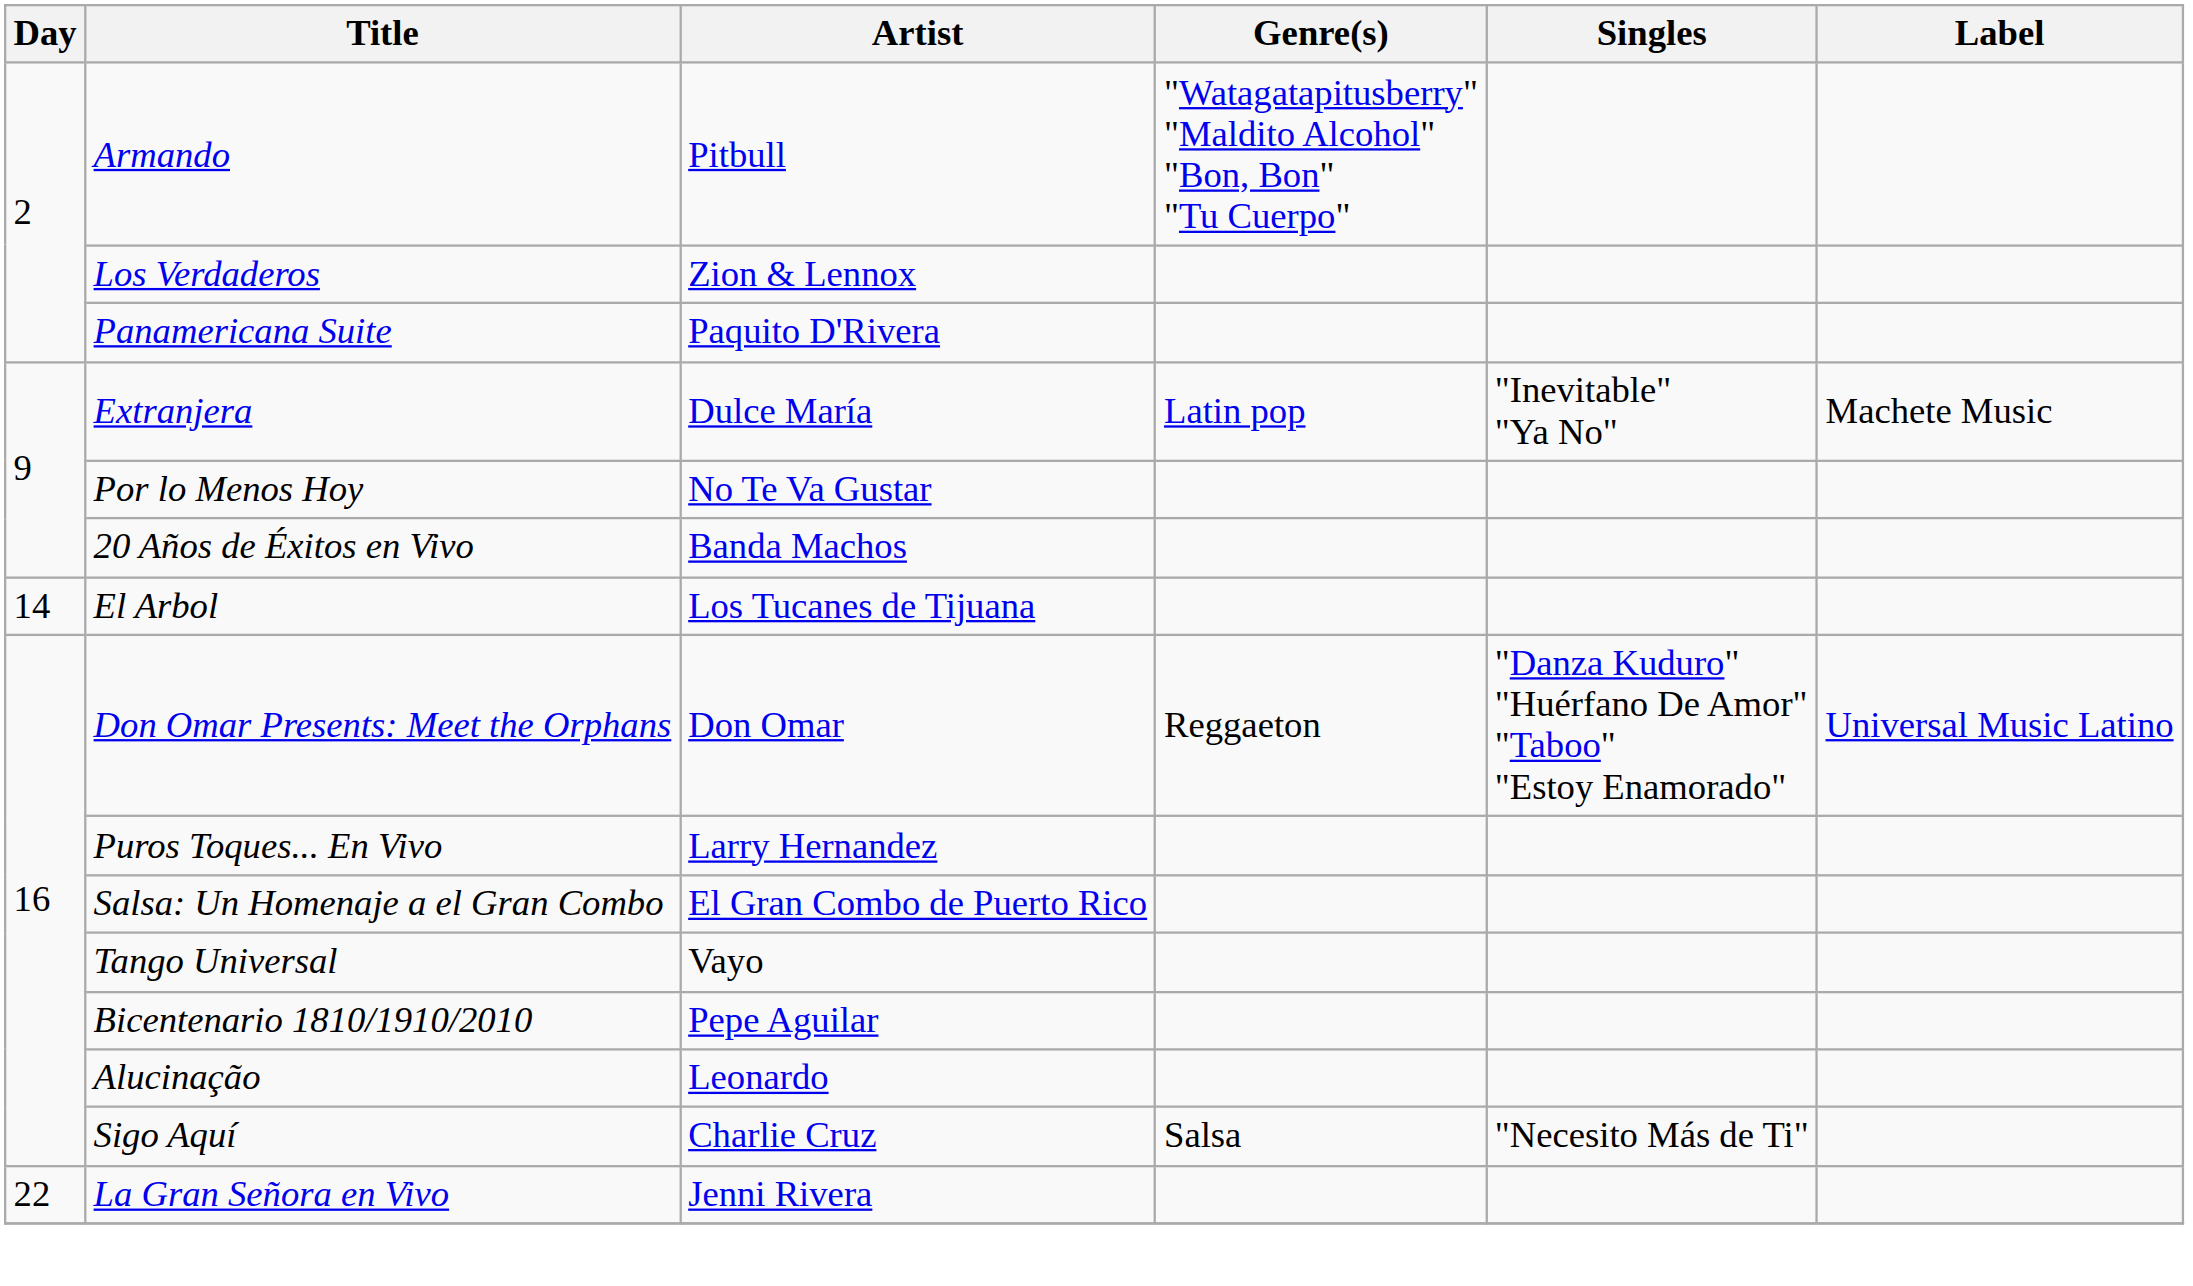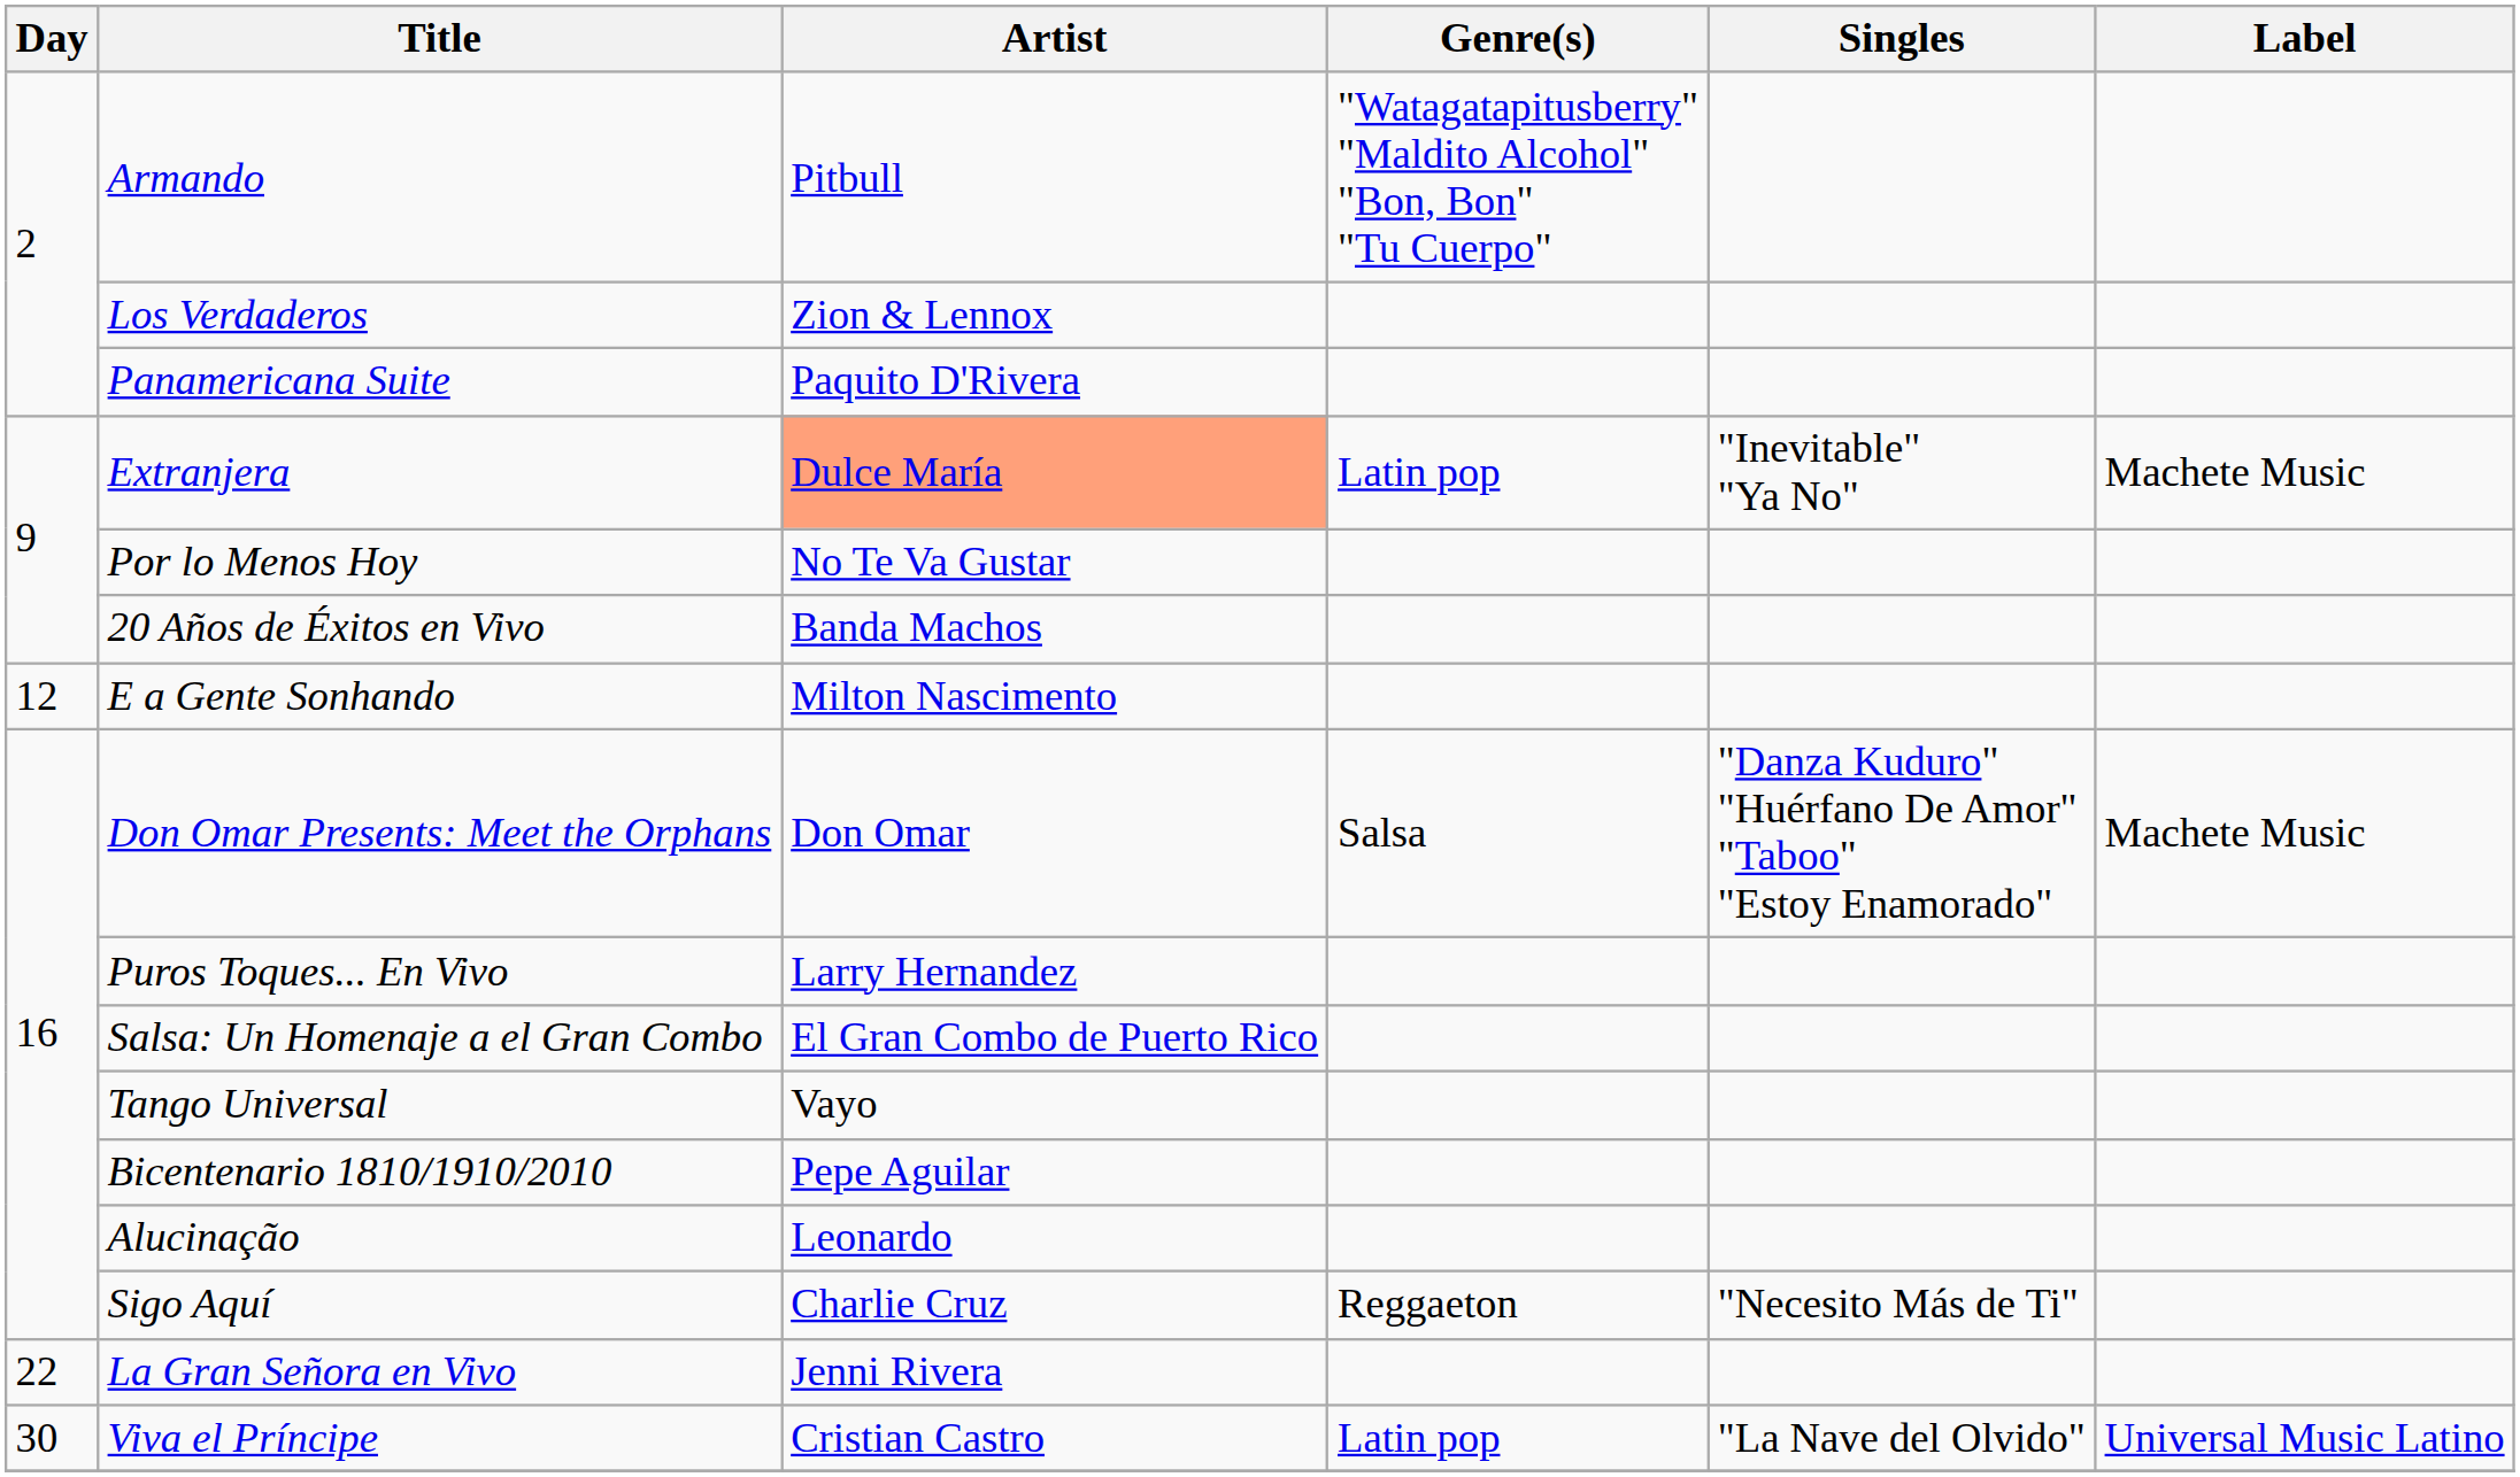 <table class="wikitable sortable" style="text-align: left;">
 <tr>
 <th>Day</th>
 <th>Title</th>
 <th>Artist</th>
 <th>Genre(s)</th>
 <th>Singles</th>
 <th>Label</th>
 </tr>
 <tr>
 <td rowspan="3">2</td>
 <td><em><a href='#'>Armando</a></em></td>
 <td><a href='#'>Pitbull</a></td>
 <td>"<a href='#'>Watagatapitusberry</a>"<br>"<a href='#'>Maldito Alcohol</a>"<br>"<a href='#'>Bon, Bon</a>"<br>"<a href='#'>Tu Cuerpo</a>"</td>
 <td></td>
 <td></td>
 </tr>
 <tr>
 <td><em><a href='#'>Los Verdaderos</a></em></td>
 <td><a href='#'>Zion & Lennox</a></td>
 <td></td>
 <td></td>
 <td></td>
 </tr>
 <tr>
 <td><em><a href='#'>Panamericana Suite</a></em></td>
 <td><a href='#'>Paquito D'Rivera</a></td>
 <td></td>
 <td></td>
 <td></td>
 </tr>
 <tr>
 <td rowspan="3">9</td>
 <td><em><a href='#'>Extranjera</a></em></td>
-<td><a href='#'>Dulce María</a></td>
+<td style="background: lightsalmon;"><a href='#'>Dulce María</a></td>
 <td><a href='#'>Latin pop</a></td>
 <td>"Inevitable"<br>"Ya No"</td>
 <td>Machete Music</td>
 </tr>
 <tr>
 <td><em>Por lo Menos Hoy</em></td>
 <td><a href='#'>No Te Va Gustar</a></td>
 <td></td>
 <td></td>
 <td></td>
 </tr>
 <tr>
 <td><em>20 Años de Éxitos en Vivo</em></td>
 <td><a href='#'>Banda Machos</a></td>
 <td></td>
 <td></td>
 <td></td>
 </tr>
 <tr>
-<td>14</td>
-<td><em>El Arbol</em></td>
-<td><a href='#'>Los Tucanes de Tijuana</a></td>
+<td>12</td>
+<td><em>E a Gente Sonhando</em></td>
+<td><a href='#'>Milton Nascimento</a></td>
 <td></td>
 <td></td>
 <td></td>
 </tr>
 <tr>
 <td rowspan="7">16</td>
 <td><em><a href='#'>Don Omar Presents: Meet the Orphans</a></em></td>
 <td><a href='#'>Don Omar</a></td>
-<td>Reggaeton</td>
+<td>Salsa</td>
 <td>"<a href='#'>Danza Kuduro</a>"<br>"Huérfano De Amor"<br>"<a href='#'>Taboo</a>"<br>"Estoy Enamorado"</td>
-<td><a href='#'>Universal Music Latino</a></td>
+<td>Machete Music</td>
 </tr>
 <tr>
 <td><em>Puros Toques... En Vivo</em></td>
 <td><a href='#'>Larry Hernandez</a></td>
 <td></td>
 <td></td>
 <td></td>
 </tr>
 <tr>
 <td><em>Salsa: Un Homenaje a el Gran Combo</em></td>
 <td><a href='#'>El Gran Combo de Puerto Rico</a></td>
 <td></td>
 <td></td>
 <td></td>
 </tr>
 <tr>
 <td><em>Tango Universal</em></td>
 <td>Vayo</td>
 <td></td>
 <td></td>
 <td></td>
 </tr>
 <tr>
 <td><em>Bicentenario 1810/1910/2010</em></td>
 <td><a href='#'>Pepe Aguilar</a></td>
 <td></td>
 <td></td>
 <td></td>
 </tr>
 <tr>
 <td><em>Alucinação</em></td>
 <td><a href='#'>Leonardo</a></td>
 <td></td>
 <td></td>
 <td></td>
 </tr>
 <tr>
 <td><em>Sigo Aquí</em></td>
 <td><a href='#'>Charlie Cruz</a></td>
-<td>Salsa</td>
+<td>Reggaeton</td>
 <td>"Necesito Más de Ti"</td>
 <td></td>
 </tr>
 <tr>
 <td>22</td>
 <td><em><a href='#'>La Gran Señora en Vivo</a></em></td>
 <td><a href='#'>Jenni Rivera</a></td>
 <td></td>
 <td></td>
 <td></td>
 </tr>
 <tr>
+<td>30</td>
+<td><em><a href='#'>Viva el Príncipe</a></em></td>
+<td><a href='#'>Cristian Castro</a></td>
+<td><a href='#'>Latin pop</a></td>
+<td>"La Nave del Olvido"</td>
+<td><a href='#'>Universal Music Latino</a></td>
+</tr>
+<tr>
 </tr>
 </table>
